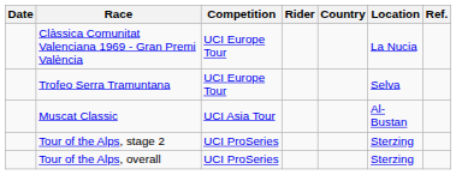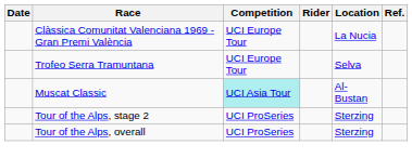 <table class="wikitable sortable">
 <tr>
 <th>Date</th>
 <th>Race</th>
 <th>Competition</th>
 <th>Rider</th>
-<th>Country</th>
 <th>Location</th>
 <th class="unsortable">Ref.</th>
 </tr>
 <tr>
 <td></td>
 <td><a href='#'>Clàssica Comunitat Valenciana 1969 - Gran Premi València</a></td>
 <td><a href='#'>UCI Europe Tour</a></td>
-<td></td>
 <td></td>
 <td><a href='#'>La Nucia</a></td>
 <td align="center"></td>
 </tr>
 <tr>
 <td></td>
 <td><a href='#'>Trofeo Serra Tramuntana</a></td>
 <td><a href='#'>UCI Europe Tour</a></td>
 <td></td>
-<td></td>
 <td><a href='#'>Selva</a></td>
 <td align="center"></td>
 </tr>
 <tr>
 <td></td>
 <td><a href='#'>Muscat Classic</a></td>
-<td><a href='#'>UCI Asia Tour</a></td>
-<td></td>
+<td style="background: paleturquoise;"><a href='#'>UCI Asia Tour</a></td>
 <td></td>
 <td><a href='#'>Al-Bustan</a></td>
 <td align="center"></td>
 </tr>
 <tr>
 <td></td>
 <td><a href='#'>Tour of the Alps</a>, stage 2</td>
 <td><a href='#'>UCI ProSeries</a></td>
 <td></td>
-<td></td>
 <td><a href='#'>Sterzing</a></td>
 <td></td>
 </tr>
 <tr>
 <td></td>
 <td><a href='#'>Tour of the Alps</a>, overall</td>
 <td><a href='#'>UCI ProSeries</a></td>
 <td></td>
-<td></td>
 <td><a href='#'>Sterzing</a></td>
 <td></td>
 </tr>
 </table>
